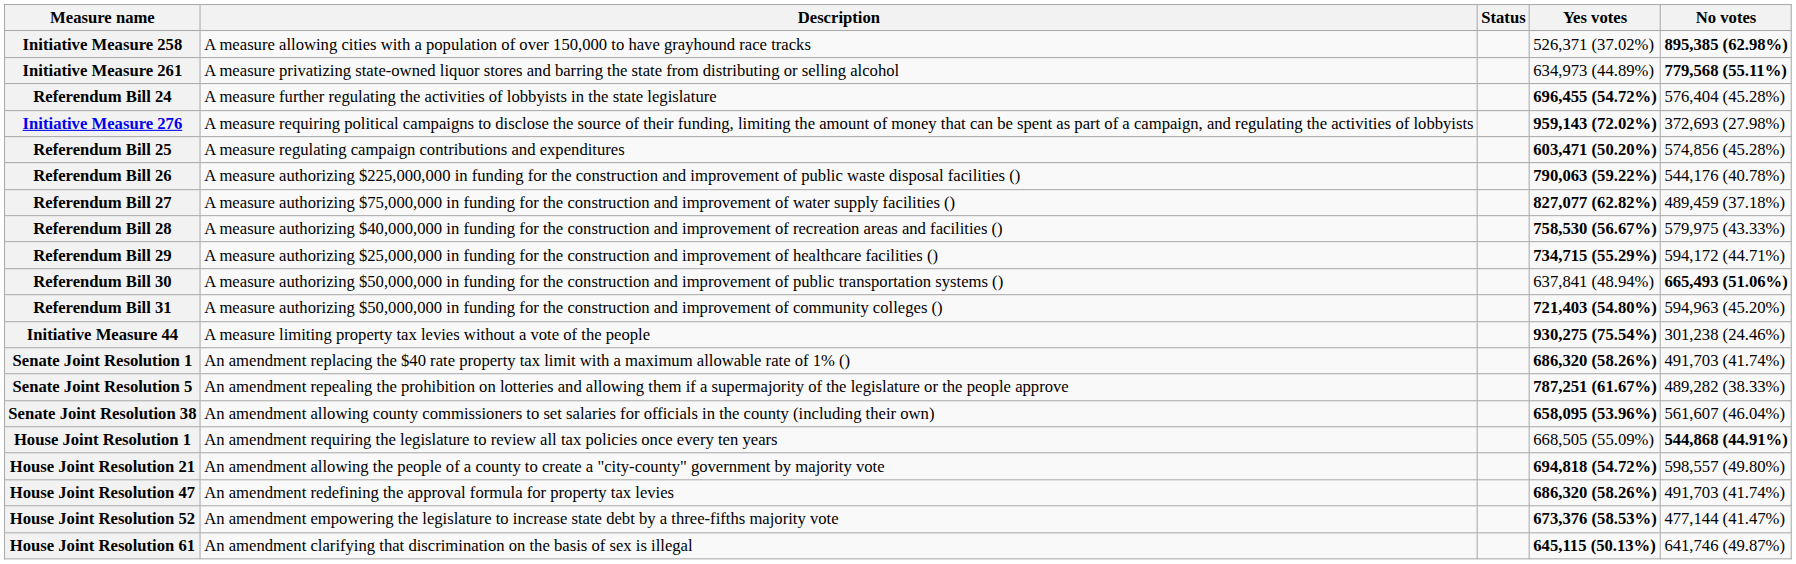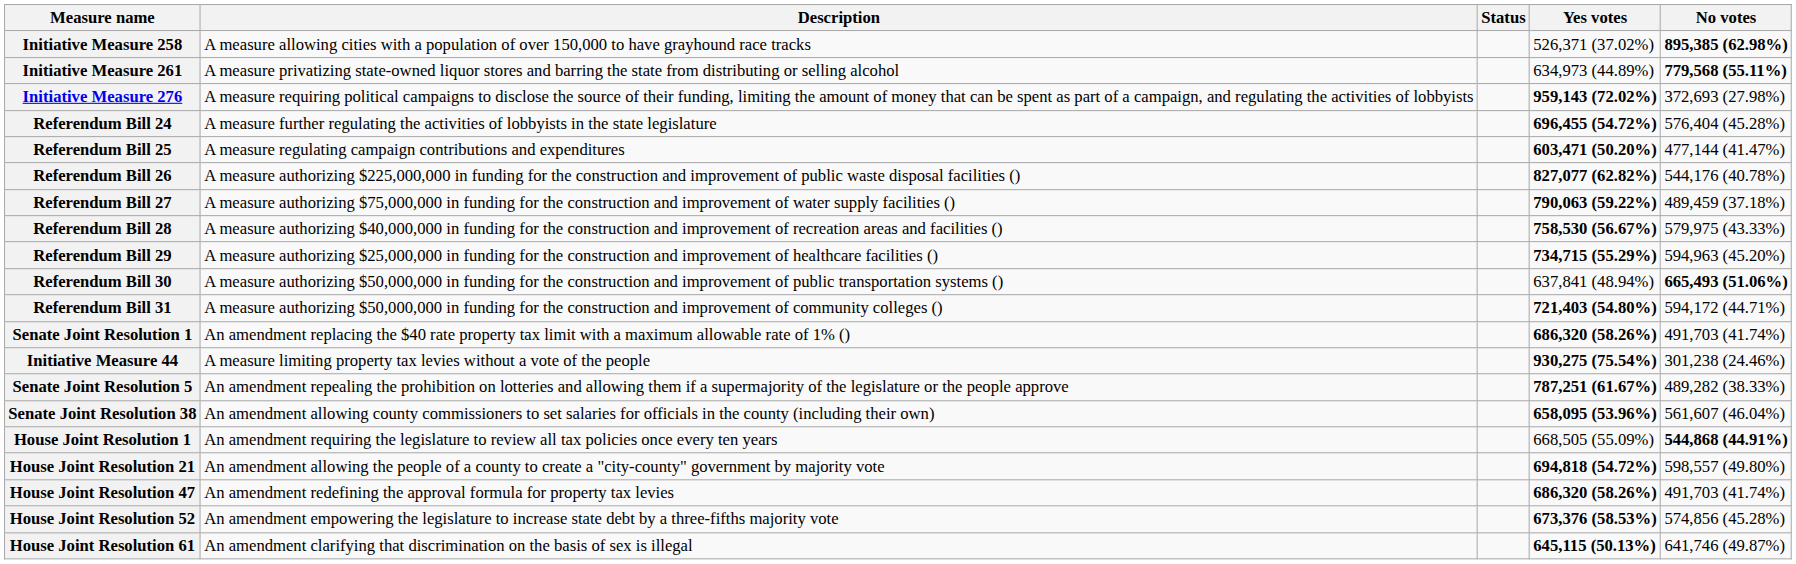 <table class="wikitable sortable plainrowheaders">
 <tr>
 <th scope=col>Measure name</th>
 <th scope=col class=unsortable>Description</th>
 <th scope=col>Status</th>
 <th scope=col>Yes votes</th>
 <th scope=col>No votes</th>
 </tr>
 <tr>
 <th scope=row>Initiative Measure 258</th>
 <td>A measure allowing cities with a population of over 150,000 to have grayhound race tracks</td>
 <td></td>
 <td>526,371 (37.02%)</td>
 <td><strong>895,385 (62.98%)</strong></td>
 </tr>
 <tr>
 <th scope=row>Initiative Measure 261</th>
 <td>A measure privatizing state-owned liquor stores and barring the state from distributing or selling alcohol</td>
 <td></td>
 <td>634,973 (44.89%)</td>
 <td><strong>779,568 (55.11%)</strong></td>
 </tr>
 <tr>
+<th scope=row><a href='#'>Initiative Measure 276</a></th>
+<td>A measure requiring political campaigns to disclose the source of their funding, limiting the amount of money that can be spent as part of a campaign, and regulating the activities of lobbyists</td>
+<td></td>
+<td><strong>959,143 (72.02%)</strong></td>
+<td>372,693 (27.98%)</td>
+</tr>
+<tr>
 <th scope=row>Referendum Bill 24</th>
 <td>A measure further regulating the activities of lobbyists in the state legislature</td>
 <td></td>
 <td><strong>696,455 (54.72%)</strong></td>
 <td>576,404 (45.28%)</td>
 </tr>
 <tr>
-<th scope=row><a href='#'>Initiative Measure 276</a></th>
-<td>A measure requiring political campaigns to disclose the source of their funding, limiting the amount of money that can be spent as part of a campaign, and regulating the activities of lobbyists</td>
-<td></td>
-<td><strong>959,143 (72.02%)</strong></td>
-<td>372,693 (27.98%)</td>
-</tr>
-<tr>
 <th scope=row>Referendum Bill 25</th>
 <td>A measure regulating campaign contributions and expenditures</td>
 <td></td>
 <td><strong>603,471 (50.20%)</strong></td>
-<td>574,856 (45.28%)</td>
+<td>477,144 (41.47%)</td>
 </tr>
 <tr>
 <th scope=row>Referendum Bill 26</th>
 <td>A measure authorizing $225,000,000 in funding for the construction and improvement of public waste disposal facilities ()</td>
 <td></td>
-<td><strong>790,063 (59.22%)</strong></td>
+<td><strong>827,077 (62.82%)</strong></td>
 <td>544,176 (40.78%)</td>
 </tr>
 <tr>
 <th scope=row>Referendum Bill 27</th>
 <td>A measure authorizing $75,000,000 in funding for the construction and improvement of water supply facilities ()</td>
 <td></td>
-<td><strong>827,077 (62.82%)</strong></td>
+<td><strong>790,063 (59.22%)</strong></td>
 <td>489,459 (37.18%)</td>
 </tr>
 <tr>
 <th scope=row>Referendum Bill 28</th>
 <td>A measure authorizing $40,000,000 in funding for the construction and improvement of recreation areas and facilities ()</td>
 <td></td>
 <td><strong>758,530 (56.67%)</strong></td>
 <td>579,975 (43.33%)</td>
 </tr>
 <tr>
 <th scope=row>Referendum Bill 29</th>
 <td>A measure authorizing $25,000,000 in funding for the construction and improvement of healthcare facilities ()</td>
 <td></td>
 <td><strong>734,715 (55.29%)</strong></td>
-<td>594,172 (44.71%)</td>
+<td>594,963 (45.20%)</td>
 </tr>
 <tr>
 <th scope=row>Referendum Bill 30</th>
 <td>A measure authorizing $50,000,000 in funding for the construction and improvement of public transportation systems ()</td>
 <td></td>
 <td>637,841 (48.94%)</td>
 <td><strong>665,493 (51.06%)</strong></td>
 </tr>
 <tr>
 <th scope=row>Referendum Bill 31</th>
 <td>A measure authorizing $50,000,000 in funding for the construction and improvement of community colleges ()</td>
 <td></td>
 <td><strong>721,403 (54.80%)</strong></td>
-<td>594,963 (45.20%)</td>
+<td>594,172 (44.71%)</td>
+</tr>
+<tr>
+<th scope=row>Senate Joint Resolution 1</th>
+<td>An amendment replacing the $40 rate property tax limit with a maximum allowable rate of 1% ()</td>
+<td></td>
+<td><strong>686,320 (58.26%)</strong></td>
+<td>491,703 (41.74%)</td>
 </tr>
 <tr>
 <th scope=row>Initiative Measure 44</th>
 <td>A measure limiting property tax levies without a vote of the people</td>
 <td></td>
 <td><strong>930,275 (75.54%)</strong></td>
 <td>301,238 (24.46%)</td>
-</tr>
-<tr>
-<th scope=row>Senate Joint Resolution 1</th>
-<td>An amendment replacing the $40 rate property tax limit with a maximum allowable rate of 1% ()</td>
-<td></td>
-<td><strong>686,320 (58.26%)</strong></td>
-<td>491,703 (41.74%)</td>
 </tr>
 <tr>
 <th scope=row>Senate Joint Resolution 5</th>
 <td>An amendment repealing the prohibition on lotteries and allowing them if a supermajority of the legislature or the people approve</td>
 <td></td>
 <td><strong>787,251 (61.67%)</strong></td>
 <td>489,282 (38.33%)</td>
 </tr>
 <tr>
 <th scope=row>Senate Joint Resolution 38</th>
 <td>An amendment allowing county commissioners to set salaries for officials in the county (including their own)</td>
 <td></td>
 <td><strong>658,095 (53.96%)</strong></td>
 <td>561,607 (46.04%)</td>
 </tr>
 <tr>
 <th scope=row>House Joint Resolution 1</th>
 <td>An amendment requiring the legislature to review all tax policies once every ten years</td>
 <td></td>
 <td>668,505 (55.09%)</td>
 <td><strong>544,868 (44.91%)</strong></td>
 </tr>
 <tr>
 <th scope=row>House Joint Resolution 21</th>
 <td>An amendment allowing the people of a county to create a "city-county" government by majority vote</td>
 <td></td>
 <td><strong>694,818 (54.72%)</strong></td>
 <td>598,557 (49.80%)</td>
 </tr>
 <tr>
 <th scope=row>House Joint Resolution 47</th>
 <td>An amendment redefining the approval formula for property tax levies</td>
 <td></td>
 <td><strong>686,320 (58.26%)</strong></td>
 <td>491,703 (41.74%)</td>
 </tr>
 <tr>
 <th scope=row>House Joint Resolution 52</th>
 <td>An amendment empowering the legislature to increase state debt by a three-fifths majority vote</td>
 <td></td>
 <td><strong>673,376 (58.53%)</strong></td>
-<td>477,144 (41.47%)</td>
+<td>574,856 (45.28%)</td>
 </tr>
 <tr>
 <th scope=row>House Joint Resolution 61</th>
 <td>An amendment clarifying that discrimination on the basis of sex is illegal</td>
 <td></td>
 <td><strong>645,115 (50.13%)</strong></td>
 <td>641,746 (49.87%)</td>
 </tr>
 </table>
